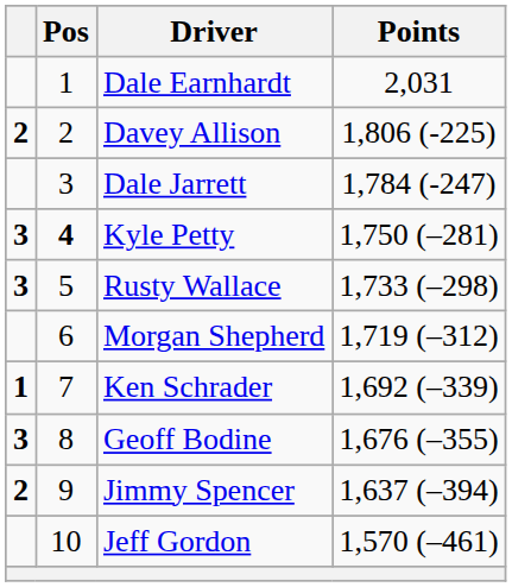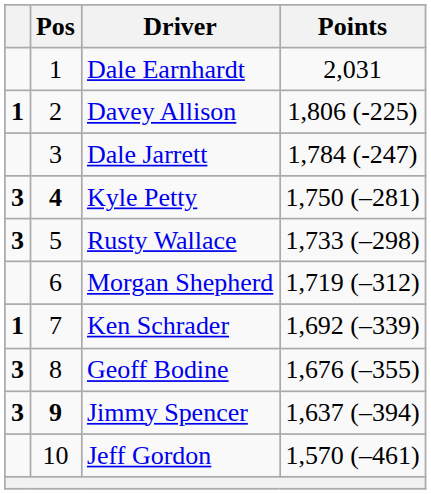 <table class="wikitable" style="font-size: 95%;">
 <tr>
 <th></th>
 <th>Pos</th>
 <th>Driver</th>
 <th>Points</th>
 </tr>
 <tr>
 <td align="left"></td>
 <td style="text-align:center;">1</td>
 <td><a href='#'>Dale Earnhardt</a></td>
 <td style="text-align:center;">2,031</td>
 </tr>
 <tr>
-<td align="left"> <strong>2</strong></td>
+<td align="left"> <strong>1</strong></td>
 <td style="text-align:center;">2</td>
 <td><a href='#'>Davey Allison</a></td>
 <td style="text-align:center;">1,806 (-225)</td>
 </tr>
 <tr>
 <td align="left"></td>
 <td style="text-align:center;">3</td>
 <td><a href='#'>Dale Jarrett</a></td>
 <td style="text-align:center;">1,784 (-247)</td>
 </tr>
 <tr>
 <td align="left"> <strong>3</strong></td>
 <td style="text-align:center;"><strong>4</strong></td>
 <td><a href='#'>Kyle Petty</a></td>
 <td style="text-align:center;">1,750 (–281)</td>
 </tr>
 <tr>
 <td align="left"> <strong>3</strong></td>
 <td style="text-align:center;">5</td>
 <td><a href='#'>Rusty Wallace</a></td>
 <td style="text-align:center;">1,733 (–298)</td>
 </tr>
 <tr>
 <td align="left"></td>
 <td style="text-align:center;">6</td>
 <td><a href='#'>Morgan Shepherd</a></td>
 <td style="text-align:center;">1,719 (–312)</td>
 </tr>
 <tr>
 <td align="left"> <strong>1</strong></td>
 <td style="text-align:center;">7</td>
 <td><a href='#'>Ken Schrader</a></td>
 <td style="text-align:center;">1,692 (–339)</td>
 </tr>
 <tr>
 <td align="left"> <strong>3</strong></td>
 <td style="text-align:center;">8</td>
 <td><a href='#'>Geoff Bodine</a></td>
 <td style="text-align:center;">1,676 (–355)</td>
 </tr>
 <tr>
-<td align="left"> <strong>2</strong></td>
-<td style="text-align:center;">9</td>
+<td align="left"> <strong>3</strong></td>
+<td style="text-align:center;"><strong>9</strong></td>
 <td><a href='#'>Jimmy Spencer</a></td>
 <td style="text-align:center;">1,637 (–394)</td>
 </tr>
 <tr>
 <td align="left"></td>
 <td style="text-align:center;">10</td>
 <td><a href='#'>Jeff Gordon</a></td>
 <td style="text-align:center;">1,570 (–461)</td>
 </tr>
 <tr class="sortbottom">
 <th colspan="9"></th>
 </tr>
 </table>
